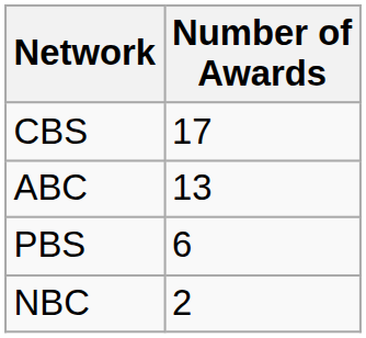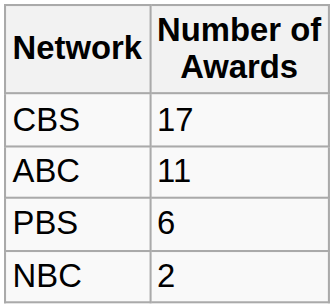 <table class="wikitable">
 <tr>
 <th>Network</th>
 <th>Number of<br>Awards</th>
 </tr>
 <tr>
 <td>CBS</td>
 <td>17</td>
 </tr>
 <tr>
 <td>ABC</td>
-<td>13</td>
+<td>11</td>
 </tr>
 <tr>
 <td>PBS</td>
 <td>6</td>
 </tr>
 <tr>
 <td>NBC</td>
 <td>2</td>
 </tr>
 </table>
